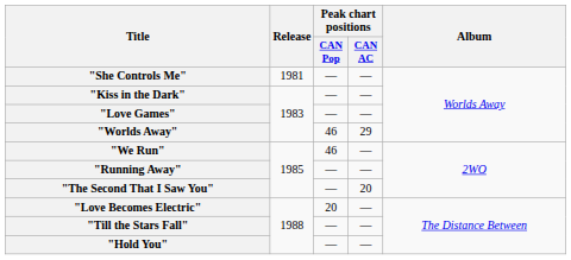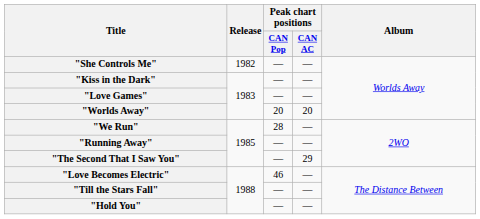 <table class="wikitable plainrowheaders" style="text-align:center;">
 <tr>
 <th scope="col" rowspan="2" style="width:22em;">Title</th>
 <th scope="col" rowspan="2">Release</th>
 <th scope="col" colspan="2">Peak chart positions</th>
 <th scope="col" rowspan="2" style="width:15em;">Album</th>
 </tr>
 <tr>
 <th scope="col" style="width:2.8em;font-size:90%;"><a href='#'>CAN Pop</a></th>
 <th scope="col" style="width:2.8em;font-size:90%;"><a href='#'>CAN AC</a></th>
 </tr>
 <tr>
 <th scope="row">"She Controls Me"</th>
-<td>1981</td>
+<td>1982</td>
 <td>—</td>
 <td>—</td>
 <td rowspan="4"><em><a href='#'>Worlds Away</a></em></td>
 </tr>
 <tr>
 <th scope="row">"Kiss in the Dark"</th>
 <td rowspan="3">1983</td>
 <td>—</td>
 <td>—</td>
 </tr>
 <tr>
 <th scope="row">"Love Games"</th>
 <td>—</td>
 <td>—</td>
 </tr>
 <tr>
 <th scope="row">"Worlds Away"</th>
-<td>46</td>
-<td>29</td>
+<td>20</td>
+<td>20</td>
 </tr>
 <tr>
 <th scope="row">"We Run"</th>
 <td rowspan="3">1985</td>
-<td>46</td>
+<td>28</td>
 <td>—</td>
 <td rowspan="3"><em><a href='#'>2WO</a></em></td>
 </tr>
 <tr>
 <th scope="row">"Running Away"</th>
 <td>—</td>
 <td>—</td>
 </tr>
 <tr>
 <th scope="row">"The Second That I Saw You"</th>
 <td>—</td>
-<td>20</td>
+<td>29</td>
 </tr>
 <tr>
 <th scope="row">"Love Becomes Electric"</th>
 <td rowspan="3">1988</td>
-<td>20</td>
+<td>46</td>
 <td>—</td>
 <td rowspan="3"><em><a href='#'>The Distance Between</a></em></td>
 </tr>
 <tr>
 <th scope="row">"Till the Stars Fall"</th>
 <td>—</td>
 <td>—</td>
 </tr>
 <tr>
 <th scope="row">"Hold You"</th>
 <td>—</td>
 <td>—</td>
 </tr>
 </table>
